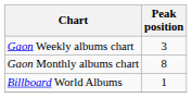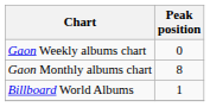 <table class="wikitable sortable">
 <tr>
 <th>Chart</th>
 <th>Peak<br>position</th>
 </tr>
 <tr>
 <td><a href='#'><em>Gaon</em></a> Weekly albums chart</td>
-<td align="center">3</td>
+<td align="center">0</td>
 </tr>
 <tr>
 <td><em>Gaon</em> Monthly albums chart</td>
 <td align="center">8</td>
 </tr>
 <tr>
 <td><a href='#'><em>Billboard</em></a> World Albums</td>
 <td align="center">1</td>
 </tr>
 <tr>
 </tr>
 </table>
